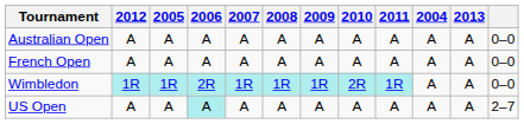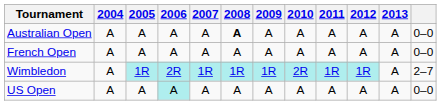 <table class="wikitable" style="text-align:center;font-size:97%">
 <tr>
 <th>Tournament</th>
-<th><a href='#'>2012</a></th>
+<th><a href='#'>2004</a></th>
 <th><a href='#'>2005</a></th>
 <th><a href='#'>2006</a></th>
 <th><a href='#'>2007</a></th>
 <th><a href='#'>2008</a></th>
 <th><a href='#'>2009</a></th>
 <th><a href='#'>2010</a></th>
 <th><a href='#'>2011</a></th>
-<th><a href='#'>2004</a></th>
+<th><a href='#'>2012</a></th>
 <th><a href='#'>2013</a></th>
 <th></th>
 </tr>
 <tr>
 <td align="left"><a href='#'>Australian Open</a></td>
 <td>A</td>
 <td>A</td>
 <td>A</td>
 <td>A</td>
-<td>A</td>
+<td><strong>A</strong></td>
 <td>A</td>
 <td>A</td>
 <td>A</td>
 <td>A</td>
 <td>A</td>
 <td>0–0</td>
 </tr>
 <tr>
 <td align="left"><a href='#'>French Open</a></td>
 <td>A</td>
 <td>A</td>
 <td>A</td>
 <td>A</td>
 <td>A</td>
 <td>A</td>
 <td>A</td>
 <td>A</td>
 <td>A</td>
 <td>A</td>
 <td>0–0</td>
 </tr>
 <tr>
 <td align="left"><a href='#'>Wimbledon</a></td>
-<td bgcolor="afeeee"><a href='#'>1R</a></td>
+<td>A</td>
 <td bgcolor="afeeee"><a href='#'>1R</a></td>
 <td bgcolor="afeeee"><a href='#'>2R</a></td>
 <td bgcolor="afeeee"><a href='#'>1R</a></td>
 <td bgcolor="afeeee"><a href='#'>1R</a></td>
 <td bgcolor="afeeee"><a href='#'>1R</a></td>
 <td bgcolor="afeeee"><a href='#'>2R</a></td>
 <td bgcolor="afeeee"><a href='#'>1R</a></td>
+<td bgcolor="afeeee"><a href='#'>1R</a></td>
 <td>A</td>
-<td>A</td>
-<td>0–0</td>
+<td>2–7</td>
 </tr>
 <tr>
 <td align="left"><a href='#'>US Open</a></td>
 <td>A</td>
 <td>A</td>
 <td style="background: paleturquoise;">A</td>
 <td>A</td>
 <td>A</td>
 <td>A</td>
 <td>A</td>
 <td>A</td>
 <td>A</td>
 <td>A</td>
-<td>2–7</td>
+<td>0–0</td>
 </tr>
 </table>
